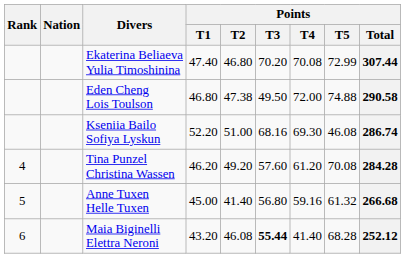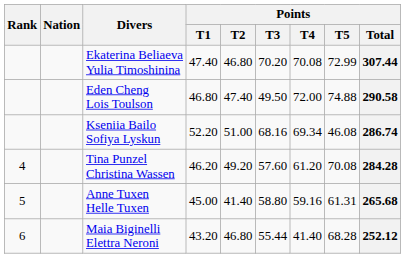 <table class="wikitable" style="text-align:center">
 <tr>
 <th rowspan=2>Rank</th>
 <th rowspan=2>Nation</th>
 <th rowspan=2>Divers</th>
 <th colspan=6>Points</th>
 </tr>
 <tr>
 <th>T1</th>
 <th>T2</th>
 <th>T3</th>
 <th>T4</th>
 <th>T5</th>
 <th>Total</th>
 </tr>
 <tr>
 <td></td>
 <td align=left></td>
 <td align=left><a href='#'>Ekaterina Beliaeva</a><br><a href='#'>Yulia Timoshinina</a></td>
 <td>47.40</td>
 <td>46.80</td>
 <td>70.20</td>
 <td>70.08</td>
 <td>72.99</td>
 <th>307.44</th>
 </tr>
 <tr>
 <td></td>
 <td align=left></td>
 <td align=left><a href='#'>Eden Cheng</a><br><a href='#'>Lois Toulson</a></td>
 <td>46.80</td>
-<td>47.38</td>
+<td>47.40</td>
 <td>49.50</td>
 <td>72.00</td>
 <td>74.88</td>
 <th>290.58</th>
 </tr>
 <tr>
 <td></td>
 <td align=left></td>
 <td align=left><a href='#'>Kseniia Bailo</a><br><a href='#'>Sofiya Lyskun</a></td>
 <td>52.20</td>
 <td>51.00</td>
 <td>68.16</td>
-<td>69.30</td>
+<td>69.34</td>
 <td>46.08</td>
 <th>286.74</th>
 </tr>
 <tr>
 <td>4</td>
 <td align=left></td>
 <td align=left><a href='#'>Tina Punzel</a><br><a href='#'>Christina Wassen</a></td>
 <td>46.20</td>
 <td>49.20</td>
 <td>57.60</td>
 <td>61.20</td>
 <td>70.08</td>
 <th>284.28</th>
 </tr>
 <tr>
 <td>5</td>
 <td align=left></td>
 <td align=left><a href='#'>Anne Tuxen</a><br><a href='#'>Helle Tuxen</a></td>
 <td>45.00</td>
 <td>41.40</td>
-<td>56.80</td>
+<td>58.80</td>
 <td>59.16</td>
-<td>61.32</td>
-<th>266.68</th>
+<td>61.31</td>
+<th>265.68</th>
 </tr>
 <tr>
 <td>6</td>
 <td align=left></td>
 <td align=left><a href='#'>Maia Biginelli</a><br><a href='#'>Elettra Neroni</a></td>
 <td>43.20</td>
-<td>46.08</td>
-<td><strong>55.44</strong></td>
+<td>46.80</td>
+<td>55.44</td>
 <td>41.40</td>
 <td>68.28</td>
 <th>252.12</th>
 </tr>
 </table>
